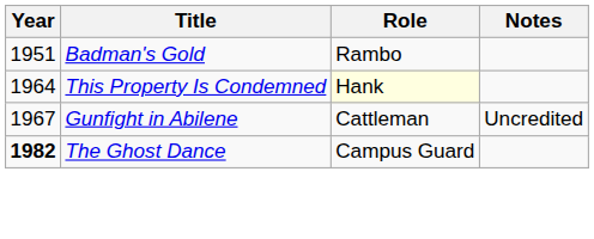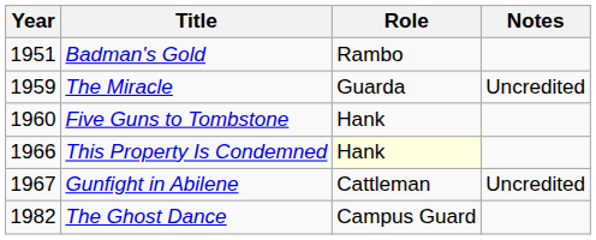 <table class="wikitable sortable">
 <tr>
 <th>Year</th>
 <th>Title</th>
 <th>Role</th>
 <th>Notes</th>
 </tr>
 <tr>
 <td>1951</td>
 <td><em><a href='#'>Badman's Gold</a></em></td>
 <td>Rambo</td>
 <td></td>
 </tr>
 <tr>
-<td>1964</td>
+<td>1959</td>
+<td><a href='#'><em>The Miracle</em></a></td>
+<td>Guarda</td>
+<td>Uncredited</td>
+</tr>
+<tr>
+<td>1960</td>
+<td><em><a href='#'>Five Guns to Tombstone</a></em></td>
+<td>Hank</td>
+<td></td>
+</tr>
+<tr>
+<td>1966</td>
 <td><em><a href='#'>This Property Is Condemned</a></em></td>
 <td style="background: lightyellow;">Hank</td>
 <td></td>
 </tr>
 <tr>
 <td>1967</td>
 <td><em><a href='#'>Gunfight in Abilene</a></em></td>
 <td>Cattleman</td>
 <td>Uncredited</td>
 </tr>
 <tr>
-<td><strong>1982</strong></td>
+<td>1982</td>
 <td><a href='#'><em>The Ghost Dance</em></a></td>
 <td>Campus Guard</td>
 <td></td>
 </tr>
 </table>
